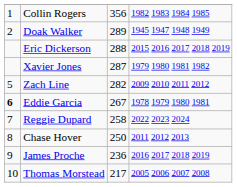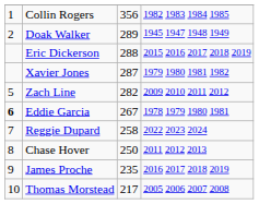 <table class="wikitable">
 <tr>
 </tr>
 <tr>
 <td>1</td>
 <td>Collin Rogers</td>
 <td><abbr>356</abbr></td>
 <td style="font-size:80%;"><a href='#'>1982</a> <a href='#'>1983</a> <a href='#'>1984</a> <a href='#'>1985</a></td>
 </tr>
 <tr>
 <td>2</td>
 <td><a href='#'>Doak Walker</a></td>
 <td><abbr>289</abbr></td>
 <td style="font-size:80%;"><a href='#'>1945</a> <a href='#'>1947</a> <a href='#'>1948</a> <a href='#'>1949</a></td>
 </tr>
 <tr>
 <td></td>
 <td><a href='#'>Eric Dickerson</a></td>
 <td><abbr>288</abbr></td>
 <td style="font-size:80%;"><a href='#'>2015</a> <a href='#'>2016</a> <a href='#'>2017</a> <a href='#'>2018</a> <a href='#'>2019</a></td>
 </tr>
 <tr>
 <td></td>
 <td><a href='#'>Xavier Jones</a></td>
 <td><abbr>287</abbr></td>
 <td style="font-size:80%;"><a href='#'>1979</a> <a href='#'>1980</a> <a href='#'>1981</a> <a href='#'>1982</a></td>
 </tr>
 <tr>
 <td>5</td>
 <td><a href='#'>Zach Line</a></td>
 <td><abbr>282</abbr></td>
 <td style="font-size:80%;"><a href='#'>2009</a> <a href='#'>2010</a> <a href='#'>2011</a> <a href='#'>2012</a></td>
 </tr>
 <tr>
 <td><strong>6</strong></td>
 <td><a href='#'>Eddie Garcia</a></td>
 <td><abbr>267</abbr></td>
 <td style="font-size:80%;"><a href='#'>1978</a> <a href='#'>1979</a> <a href='#'>1980</a> <a href='#'>1981</a></td>
 </tr>
 <tr>
 <td>7</td>
 <td><a href='#'>Reggie Dupard</a></td>
 <td><abbr>258</abbr></td>
 <td style="font-size:80%;"><a href='#'>2022</a> <a href='#'>2023</a> <a href='#'>2024</a></td>
 </tr>
 <tr>
 <td>8</td>
 <td>Chase Hover</td>
 <td><abbr>250</abbr></td>
 <td style="font-size:80%;"><a href='#'>2011</a> <a href='#'>2012</a> <a href='#'>2013</a></td>
 </tr>
 <tr>
 <td>9</td>
 <td><a href='#'>James Proche</a></td>
-<td><abbr>236</abbr></td>
+<td><abbr>235</abbr></td>
 <td style="font-size:80%;"><a href='#'>2016</a> <a href='#'>2017</a> <a href='#'>2018</a> <a href='#'>2019</a></td>
 </tr>
 <tr>
 <td>10</td>
 <td><a href='#'>Thomas Morstead</a></td>
 <td><abbr>217</abbr></td>
 <td style="font-size:80%;"><a href='#'>2005</a> <a href='#'>2006</a> <a href='#'>2007</a> <a href='#'>2008</a></td>
 </tr>
 </table>
